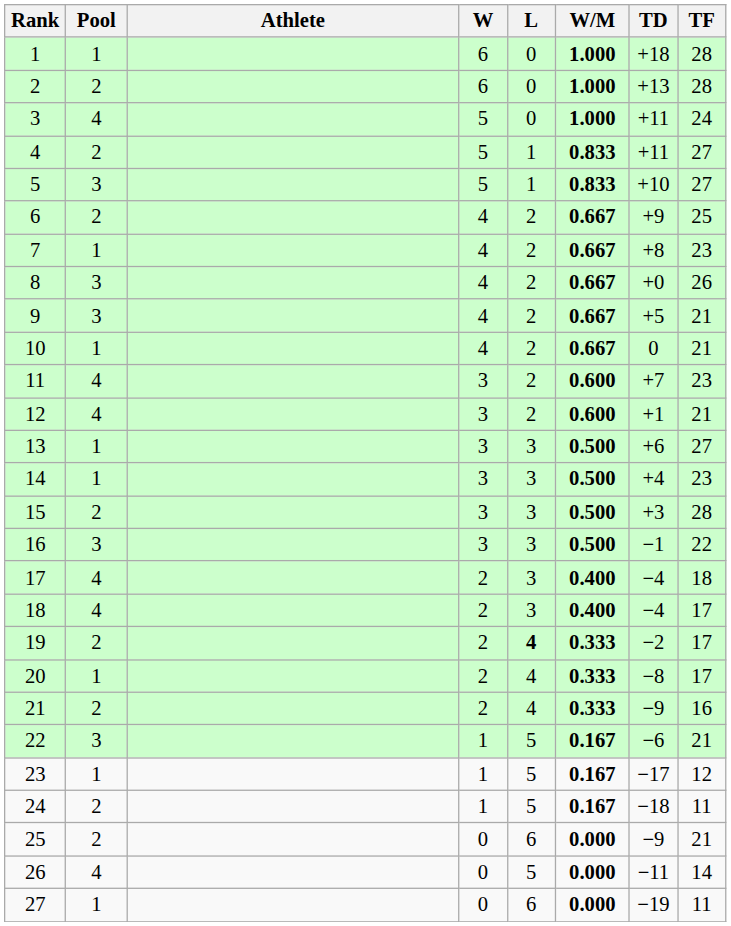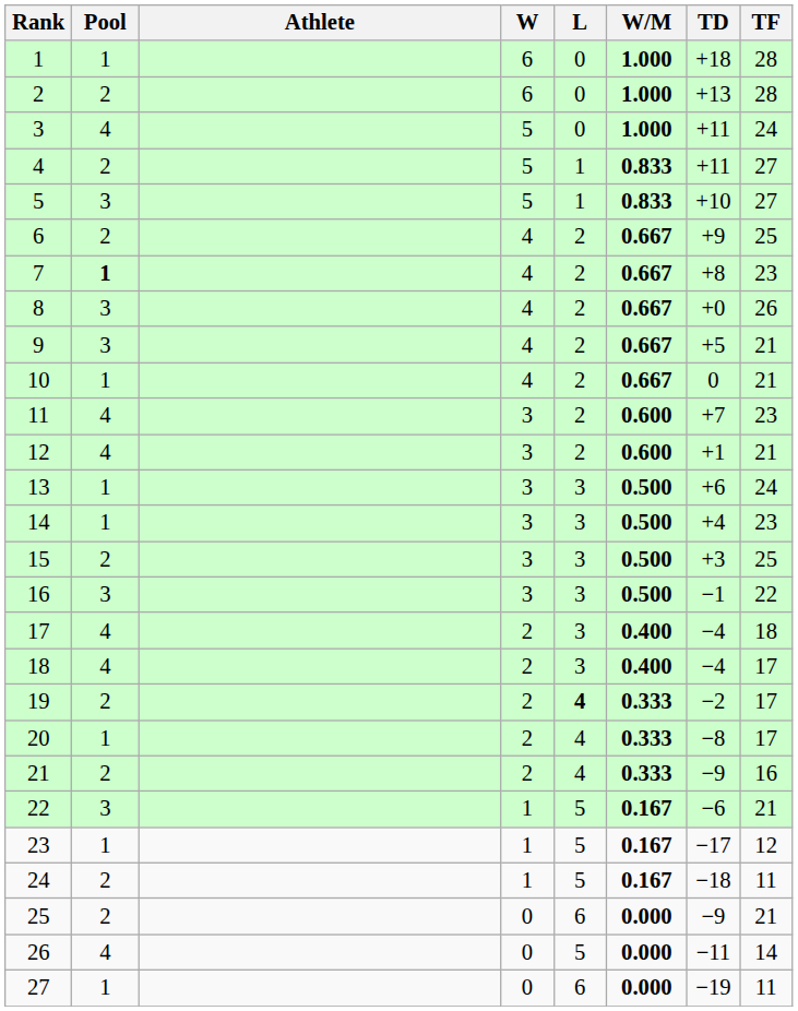 <table class=wikitable style="text-align:center">
 <tr>
 <th width=40>Rank</th>
 <th width=40>Pool</th>
 <th width=250>Athlete</th>
 <th width=30>W</th>
 <th width=30>L</th>
 <th width=50>W/M</th>
 <th width=30>TD</th>
 <th width=30>TF</th>
 </tr>
 <tr bgcolor="ccffcc">
 <td>1</td>
 <td>1</td>
 <td align=left></td>
 <td>6</td>
 <td>0</td>
 <td><strong>1.000</strong></td>
 <td>+18</td>
 <td>28</td>
 </tr>
 <tr bgcolor="ccffcc">
 <td>2</td>
 <td>2</td>
 <td align=left></td>
 <td>6</td>
 <td>0</td>
 <td><strong>1.000</strong></td>
 <td>+13</td>
 <td>28</td>
 </tr>
 <tr bgcolor="ccffcc">
 <td>3</td>
 <td>4</td>
 <td align=left></td>
 <td>5</td>
 <td>0</td>
 <td><strong>1.000</strong></td>
 <td>+11</td>
 <td>24</td>
 </tr>
 <tr bgcolor="ccffcc">
 <td>4</td>
 <td>2</td>
 <td align=left></td>
 <td>5</td>
 <td>1</td>
 <td><strong>0.833</strong></td>
 <td>+11</td>
 <td>27</td>
 </tr>
 <tr bgcolor="ccffcc">
 <td>5</td>
 <td>3</td>
 <td align=left></td>
 <td>5</td>
 <td>1</td>
 <td><strong>0.833</strong></td>
 <td>+10</td>
 <td>27</td>
 </tr>
 <tr bgcolor="ccffcc">
 <td>6</td>
 <td>2</td>
 <td align=left></td>
 <td>4</td>
 <td>2</td>
 <td><strong>0.667</strong></td>
 <td>+9</td>
 <td>25</td>
 </tr>
 <tr bgcolor="ccffcc">
 <td>7</td>
-<td>1</td>
+<td><strong>1</strong></td>
 <td align=left></td>
 <td>4</td>
 <td>2</td>
 <td><strong>0.667</strong></td>
 <td>+8</td>
 <td>23</td>
 </tr>
 <tr bgcolor="ccffcc">
 <td>8</td>
 <td>3</td>
 <td align=left></td>
 <td>4</td>
 <td>2</td>
 <td><strong>0.667</strong></td>
 <td>+0</td>
 <td>26</td>
 </tr>
 <tr bgcolor="ccffcc">
 <td>9</td>
 <td>3</td>
 <td align=left></td>
 <td>4</td>
 <td>2</td>
 <td><strong>0.667</strong></td>
 <td>+5</td>
 <td>21</td>
 </tr>
 <tr bgcolor="ccffcc">
 <td>10</td>
 <td>1</td>
 <td align=left></td>
 <td>4</td>
 <td>2</td>
 <td><strong>0.667</strong></td>
 <td>0</td>
 <td>21</td>
 </tr>
 <tr bgcolor="ccffcc">
 <td>11</td>
 <td>4</td>
 <td align=left></td>
 <td>3</td>
 <td>2</td>
 <td><strong>0.600</strong></td>
 <td>+7</td>
 <td>23</td>
 </tr>
 <tr bgcolor="ccffcc">
 <td>12</td>
 <td>4</td>
 <td align=left></td>
 <td>3</td>
 <td>2</td>
 <td><strong>0.600</strong></td>
 <td>+1</td>
 <td>21</td>
 </tr>
 <tr bgcolor="ccffcc">
 <td>13</td>
 <td>1</td>
 <td align=left></td>
 <td>3</td>
 <td>3</td>
 <td><strong>0.500</strong></td>
 <td>+6</td>
-<td>27</td>
+<td>24</td>
 </tr>
 <tr bgcolor="ccffcc">
 <td>14</td>
 <td>1</td>
 <td align=left></td>
 <td>3</td>
 <td>3</td>
 <td><strong>0.500</strong></td>
 <td>+4</td>
 <td>23</td>
 </tr>
 <tr bgcolor="ccffcc">
 <td>15</td>
 <td>2</td>
 <td align=left></td>
 <td>3</td>
 <td>3</td>
 <td><strong>0.500</strong></td>
 <td>+3</td>
-<td>28</td>
+<td>25</td>
 </tr>
 <tr bgcolor="ccffcc">
 <td>16</td>
 <td>3</td>
 <td align=left></td>
 <td>3</td>
 <td>3</td>
 <td><strong>0.500</strong></td>
 <td>−1</td>
 <td>22</td>
 </tr>
 <tr bgcolor="ccffcc">
 <td>17</td>
 <td>4</td>
 <td align=left></td>
 <td>2</td>
 <td>3</td>
 <td><strong>0.400</strong></td>
 <td>−4</td>
 <td>18</td>
 </tr>
 <tr bgcolor="ccffcc">
 <td>18</td>
 <td>4</td>
 <td align=left></td>
 <td>2</td>
 <td>3</td>
 <td><strong>0.400</strong></td>
 <td>−4</td>
 <td>17</td>
 </tr>
 <tr bgcolor="ccffcc">
 <td>19</td>
 <td>2</td>
 <td align=left></td>
 <td>2</td>
 <td><strong>4</strong></td>
 <td><strong>0.333</strong></td>
 <td>−2</td>
 <td>17</td>
 </tr>
 <tr bgcolor="ccffcc">
 <td>20</td>
 <td>1</td>
 <td align=left></td>
 <td>2</td>
 <td>4</td>
 <td><strong>0.333</strong></td>
 <td>−8</td>
 <td>17</td>
 </tr>
 <tr bgcolor="ccffcc">
 <td>21</td>
 <td>2</td>
 <td align=left></td>
 <td>2</td>
 <td>4</td>
 <td><strong>0.333</strong></td>
 <td>−9</td>
 <td>16</td>
 </tr>
 <tr bgcolor="ccffcc">
 <td>22</td>
 <td>3</td>
 <td align=left></td>
 <td>1</td>
 <td>5</td>
 <td><strong>0.167</strong></td>
 <td>−6</td>
 <td>21</td>
 </tr>
 <tr>
 <td>23</td>
 <td>1</td>
 <td align=left></td>
 <td>1</td>
 <td>5</td>
 <td><strong>0.167</strong></td>
 <td>−17</td>
 <td>12</td>
 </tr>
 <tr>
 <td>24</td>
 <td>2</td>
 <td align=left></td>
 <td>1</td>
 <td>5</td>
 <td><strong>0.167</strong></td>
 <td>−18</td>
 <td>11</td>
 </tr>
 <tr>
 <td>25</td>
 <td>2</td>
 <td align=left></td>
 <td>0</td>
 <td>6</td>
 <td><strong>0.000</strong></td>
 <td>−9</td>
 <td>21</td>
 </tr>
 <tr>
 <td>26</td>
 <td>4</td>
 <td align=left></td>
 <td>0</td>
 <td>5</td>
 <td><strong>0.000</strong></td>
 <td>−11</td>
 <td>14</td>
 </tr>
 <tr>
 <td>27</td>
 <td>1</td>
 <td align=left></td>
 <td>0</td>
 <td>6</td>
 <td><strong>0.000</strong></td>
 <td>−19</td>
 <td>11</td>
 </tr>
 </table>
